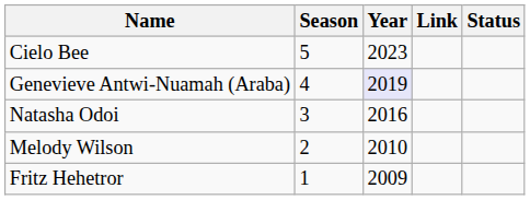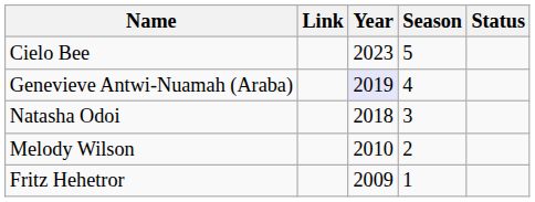 <table class="wikitable">
 <tr>
 <th>Name</th>
+<th>Link</th>
+<th>Year</th>
 <th>Season</th>
-<th>Year</th>
-<th>Link</th>
 <th>Status</th>
 </tr>
 <tr>
 <td>Cielo Bee</td>
+<td></td>
+<td>2023</td>
 <td>5</td>
-<td>2023</td>
-<td></td>
 <td></td>
 </tr>
 <tr>
 <td>Genevieve Antwi-Nuamah (Araba)</td>
+<td></td>
+<td style="background: lavender;">2019</td>
 <td>4</td>
-<td style="background: lavender;">2019</td>
-<td></td>
 <td></td>
 </tr>
 <tr>
 <td>Natasha Odoi</td>
+<td></td>
+<td>2018</td>
 <td>3</td>
-<td>2016</td>
-<td></td>
 <td></td>
 </tr>
 <tr>
 <td>Melody Wilson</td>
+<td></td>
+<td>2010</td>
 <td>2</td>
-<td>2010</td>
-<td></td>
 <td></td>
 </tr>
 <tr>
 <td>Fritz Hehetror</td>
+<td></td>
+<td>2009</td>
 <td>1</td>
-<td>2009</td>
-<td></td>
 <td></td>
 </tr>
 </table>
